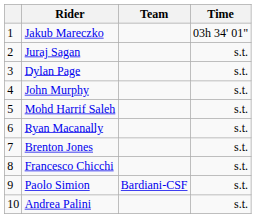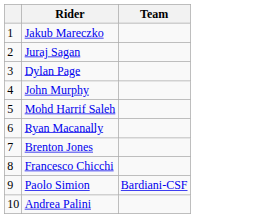 <table class=wikitable>
 <tr>
 <th></th>
 <th>Rider</th>
 <th>Team</th>
-<th>Time</th>
 </tr>
 <tr>
 <td>1</td>
 <td> <a href='#'>Jakub Mareczko</a></td>
 <td></td>
-<td align=right>03h 34' 01"</td>
 </tr>
 <tr>
 <td>2</td>
 <td> <a href='#'>Juraj Sagan</a></td>
 <td></td>
-<td align=right>s.t.</td>
 </tr>
 <tr>
 <td>3</td>
 <td> <a href='#'>Dylan Page</a></td>
 <td></td>
-<td align=right>s.t.</td>
 </tr>
 <tr>
 <td>4</td>
 <td> <a href='#'>John Murphy</a></td>
 <td></td>
-<td align=right>s.t.</td>
 </tr>
 <tr>
 <td>5</td>
 <td> <a href='#'>Mohd Harrif Saleh</a></td>
 <td></td>
-<td align=right>s.t.</td>
 </tr>
 <tr>
 <td>6</td>
 <td> <a href='#'>Ryan Macanally</a></td>
 <td></td>
-<td align=right>s.t.</td>
 </tr>
 <tr>
 <td>7</td>
 <td> <a href='#'>Brenton Jones</a></td>
 <td></td>
-<td align=right>s.t.</td>
 </tr>
 <tr>
 <td>8</td>
 <td> <a href='#'>Francesco Chicchi</a></td>
 <td></td>
-<td align=right>s.t.</td>
 </tr>
 <tr>
 <td>9</td>
 <td> <a href='#'>Paolo Simion</a></td>
 <td><a href='#'>Bardiani-CSF</a></td>
-<td align=right>s.t.</td>
 </tr>
 <tr>
 <td>10</td>
 <td> <a href='#'>Andrea Palini</a></td>
 <td></td>
-<td align=right>s.t.</td>
 </tr>
 </table>
